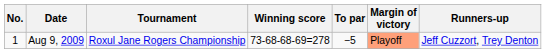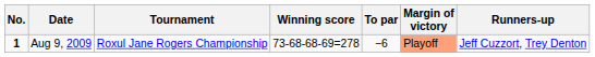 <table class="wikitable" style="font-size:95%;">
 <tr>
 <th>No.</th>
 <th>Date</th>
 <th>Tournament</th>
 <th>Winning score</th>
 <th>To par</th>
 <th>Margin of<br>victory</th>
 <th>Runners-up</th>
 </tr>
 <tr>
-<td align=center>1</td>
+<td align=center><strong>1</strong></td>
 <td align=right>Aug 9, <a href='#'>2009</a></td>
 <td><a href='#'>Roxul Jane Rogers Championship</a></td>
 <td>73-68-68-69=278</td>
-<td align=center>−5</td>
+<td align=center>−6</td>
 <td style="background: lightsalmon;">Playoff</td>
 <td> <a href='#'>Jeff Cuzzort</a>,  <a href='#'>Trey Denton</a></td>
 </tr>
 </table>
